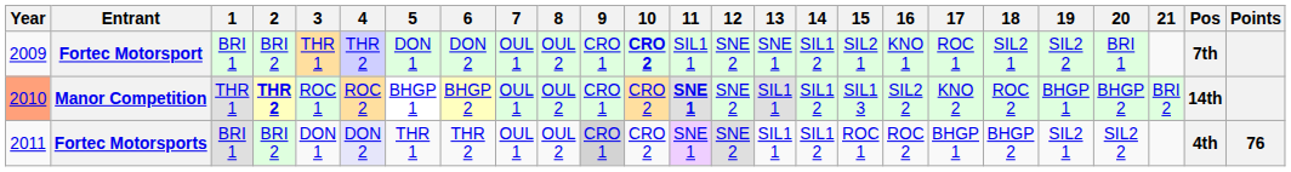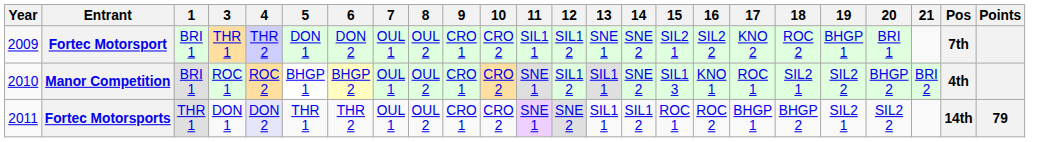 <table class="wikitable" style="text-align:center; font-size:85%">
 <tr>
 <th>Year</th>
 <th>Entrant</th>
 <th>1</th>
-<th>2</th>
 <th>3</th>
 <th>4</th>
 <th>5</th>
 <th>6</th>
 <th>7</th>
 <th>8</th>
 <th>9</th>
 <th>10</th>
 <th>11</th>
 <th>12</th>
 <th>13</th>
 <th>14</th>
 <th>15</th>
 <th>16</th>
 <th>17</th>
 <th>18</th>
 <th>19</th>
 <th>20</th>
 <th>21</th>
 <th>Pos</th>
 <th>Points</th>
 </tr>
 <tr>
 <td><a href='#'>2009</a></td>
 <th nowrap><a href='#'>Fortec Motorsport</a></th>
 <td style="background:#DFFFDF;"><a href='#'>BRI<br>1</a><br></td>
-<td style="background:#DFFFDF;"><a href='#'>BRI<br>2</a><br></td>
 <td style="background:#FFDF9F;"><a href='#'>THR<br>1</a><br></td>
 <td style="background:#CFCFFF;"><a href='#'>THR<br>2</a><br></td>
 <td style="background:#DFFFDF;"><a href='#'>DON<br>1</a><br></td>
 <td style="background:#DFFFDF;"><a href='#'>DON<br>2</a><br></td>
 <td style="background:#DFFFDF;"><a href='#'>OUL<br>1</a><br></td>
 <td style="background:#DFFFDF;"><a href='#'>OUL<br>2</a><br></td>
 <td style="background:#DFFFDF;"><a href='#'>CRO<br>1</a><br></td>
-<td style="background:#DFFFDF;"><strong><a href='#'>CRO<br>2</a><br></strong></td>
+<td style="background:#DFFFDF;"><a href='#'>CRO<br>2</a><br></td>
 <td style="background:#DFFFDF;"><a href='#'>SIL1<br>1</a><br></td>
+<td style="background:#DFFFDF;"><a href='#'>SIL1<br>2</a><br></td>
+<td style="background:#DFFFDF;"><a href='#'>SNE<br>1</a><br></td>
 <td style="background:#DFFFDF;"><a href='#'>SNE<br>2</a><br></td>
-<td style="background:#DFFFDF;"><a href='#'>SNE<br>1</a><br></td>
-<td style="background:#DFFFDF;"><a href='#'>SIL1<br>2</a><br></td>
-<td style="background:#DFFFDF;"><a href='#'>SIL2<br>1</a><br></td>
-<td style="background:#DFFFDF;"><a href='#'>KNO<br>1</a><br></td>
-<td style="background:#DFFFDF;"><a href='#'>ROC<br>1</a><br></td>
 <td style="background:#DFFFDF;"><a href='#'>SIL2<br>1</a><br></td>
 <td style="background:#DFFFDF;"><a href='#'>SIL2<br>2</a><br></td>
+<td style="background:#DFFFDF;"><a href='#'>KNO<br>2</a><br></td>
+<td style="background:#DFFFDF;"><a href='#'>ROC<br>2</a><br></td>
+<td style="background:#DFFFDF;"><a href='#'>BHGP<br>1</a><br></td>
 <td style="background:#DFFFDF;"><a href='#'>BRI<br>1</a><br></td>
 <td></td>
 <th>7th</th>
 <th></th>
 </tr>
 <tr>
-<td style="background: lightsalmon;"><a href='#'>2010</a></td>
+<td><a href='#'>2010</a></td>
 <th nowrap><a href='#'>Manor Competition</a></th>
-<td style="background:#DFDFDF;"><a href='#'>THR<br>1</a><br></td>
-<td style="background:#FFFFBF;"><strong><a href='#'>THR<br>2</a></strong><br></td>
+<td style="background:#DFDFDF;"><a href='#'>BRI<br>1</a><br></td>
 <td style="background:#DFFFDF;"><a href='#'>ROC<br>1</a><br></td>
 <td style="background:#FFDF9F;"><a href='#'>ROC<br>2</a><br></td>
 <td style="background:#FFFFFF;"><a href='#'>BHGP<br>1</a><br></td>
 <td style="background:#FFFFBF;"><a href='#'>BHGP<br>2</a><br></td>
 <td style="background:#DFFFDF;"><a href='#'>OUL<br>1</a><br></td>
 <td style="background:#DFFFDF;"><a href='#'>OUL<br>2</a><br></td>
 <td style="background:#DFFFDF;"><a href='#'>CRO<br>1</a><br></td>
 <td style="background:#FFDF9F;"><a href='#'>CRO<br>2</a><br></td>
-<td style="background:#DFDFDF;"><strong><a href='#'>SNE<br>1</a><br></strong></td>
+<td style="background:#DFDFDF;"><a href='#'>SNE<br>1</a><br></td>
+<td style="background:#DFFFDF;"><a href='#'>SIL1<br>2</a><br></td>
+<td style="background:#DFDFDF;"><a href='#'>SIL1<br>1</a><br></td>
 <td style="background:#DFFFDF;"><a href='#'>SNE<br>2</a><br></td>
-<td style="background:#DFDFDF;"><a href='#'>SIL1<br>1</a><br></td>
-<td style="background:#DFFFDF;"><a href='#'>SIL1<br>2</a><br></td>
 <td style="background:#DFFFDF;"><a href='#'>SIL1<br>3</a><br></td>
+<td style="background:#DFFFDF;"><a href='#'>KNO<br>1</a><br></td>
+<td style="background:#DFFFDF;"><a href='#'>ROC<br>1</a><br></td>
+<td style="background:#DFFFDF;"><a href='#'>SIL2<br>1</a><br></td>
 <td style="background:#DFFFDF;"><a href='#'>SIL2<br>2</a><br></td>
-<td style="background:#DFFFDF;"><a href='#'>KNO<br>2</a><br></td>
-<td style="background:#DFFFDF;"><a href='#'>ROC<br>2</a><br></td>
-<td style="background:#DFFFDF;"><a href='#'>BHGP<br>1</a><br></td>
 <td style="background:#DFFFDF;"><a href='#'>BHGP<br>2</a><br></td>
 <td style="background:#DFFFDF;"><a href='#'>BRI<br>2</a><br></td>
-<th>14th</th>
+<th>4th</th>
 <th></th>
 </tr>
 <tr>
 <td><a href='#'>2011</a></td>
 <th nowrap><a href='#'>Fortec Motorsports</a></th>
-<td style="background:#DFDFDF;"><a href='#'>BRI<br>1</a><br></td>
-<td style="background:#DFFFDF;"><a href='#'>BRI<br>2</a><br></td>
+<td style="background:#DFDFDF;"><a href='#'>THR<br>1</a><br></td>
 <td><a href='#'>DON<br>1</a></td>
 <td style="background: lavender;"><a href='#'>DON<br>2</a></td>
 <td><a href='#'>THR<br>1</a></td>
 <td><a href='#'>THR<br>2</a></td>
 <td><a href='#'>OUL<br>1</a></td>
 <td><a href='#'>OUL<br>2</a></td>
-<td style="background: lightgrey;"><a href='#'>CRO<br>1</a></td>
+<td><a href='#'>CRO<br>1</a></td>
 <td><a href='#'>CRO<br>2</a></td>
 <td style="background:#EFCFFF;"><a href='#'>SNE<br>1</a><br></td>
 <td style="background:#DFDFDF;"><a href='#'>SNE<br>2</a><br></td>
 <td><a href='#'>SIL1<br>1</a></td>
 <td><a href='#'>SIL1<br>2</a></td>
 <td><a href='#'>ROC<br>1</a></td>
 <td><a href='#'>ROC<br>2</a></td>
 <td><a href='#'>BHGP<br>1</a></td>
 <td><a href='#'>BHGP<br>2</a></td>
 <td><a href='#'>SIL2<br>1</a></td>
 <td><a href='#'>SIL2<br>2</a></td>
 <td></td>
-<th>4th</th>
-<th>76</th>
+<th>14th</th>
+<th>79</th>
 </tr>
 </table>
